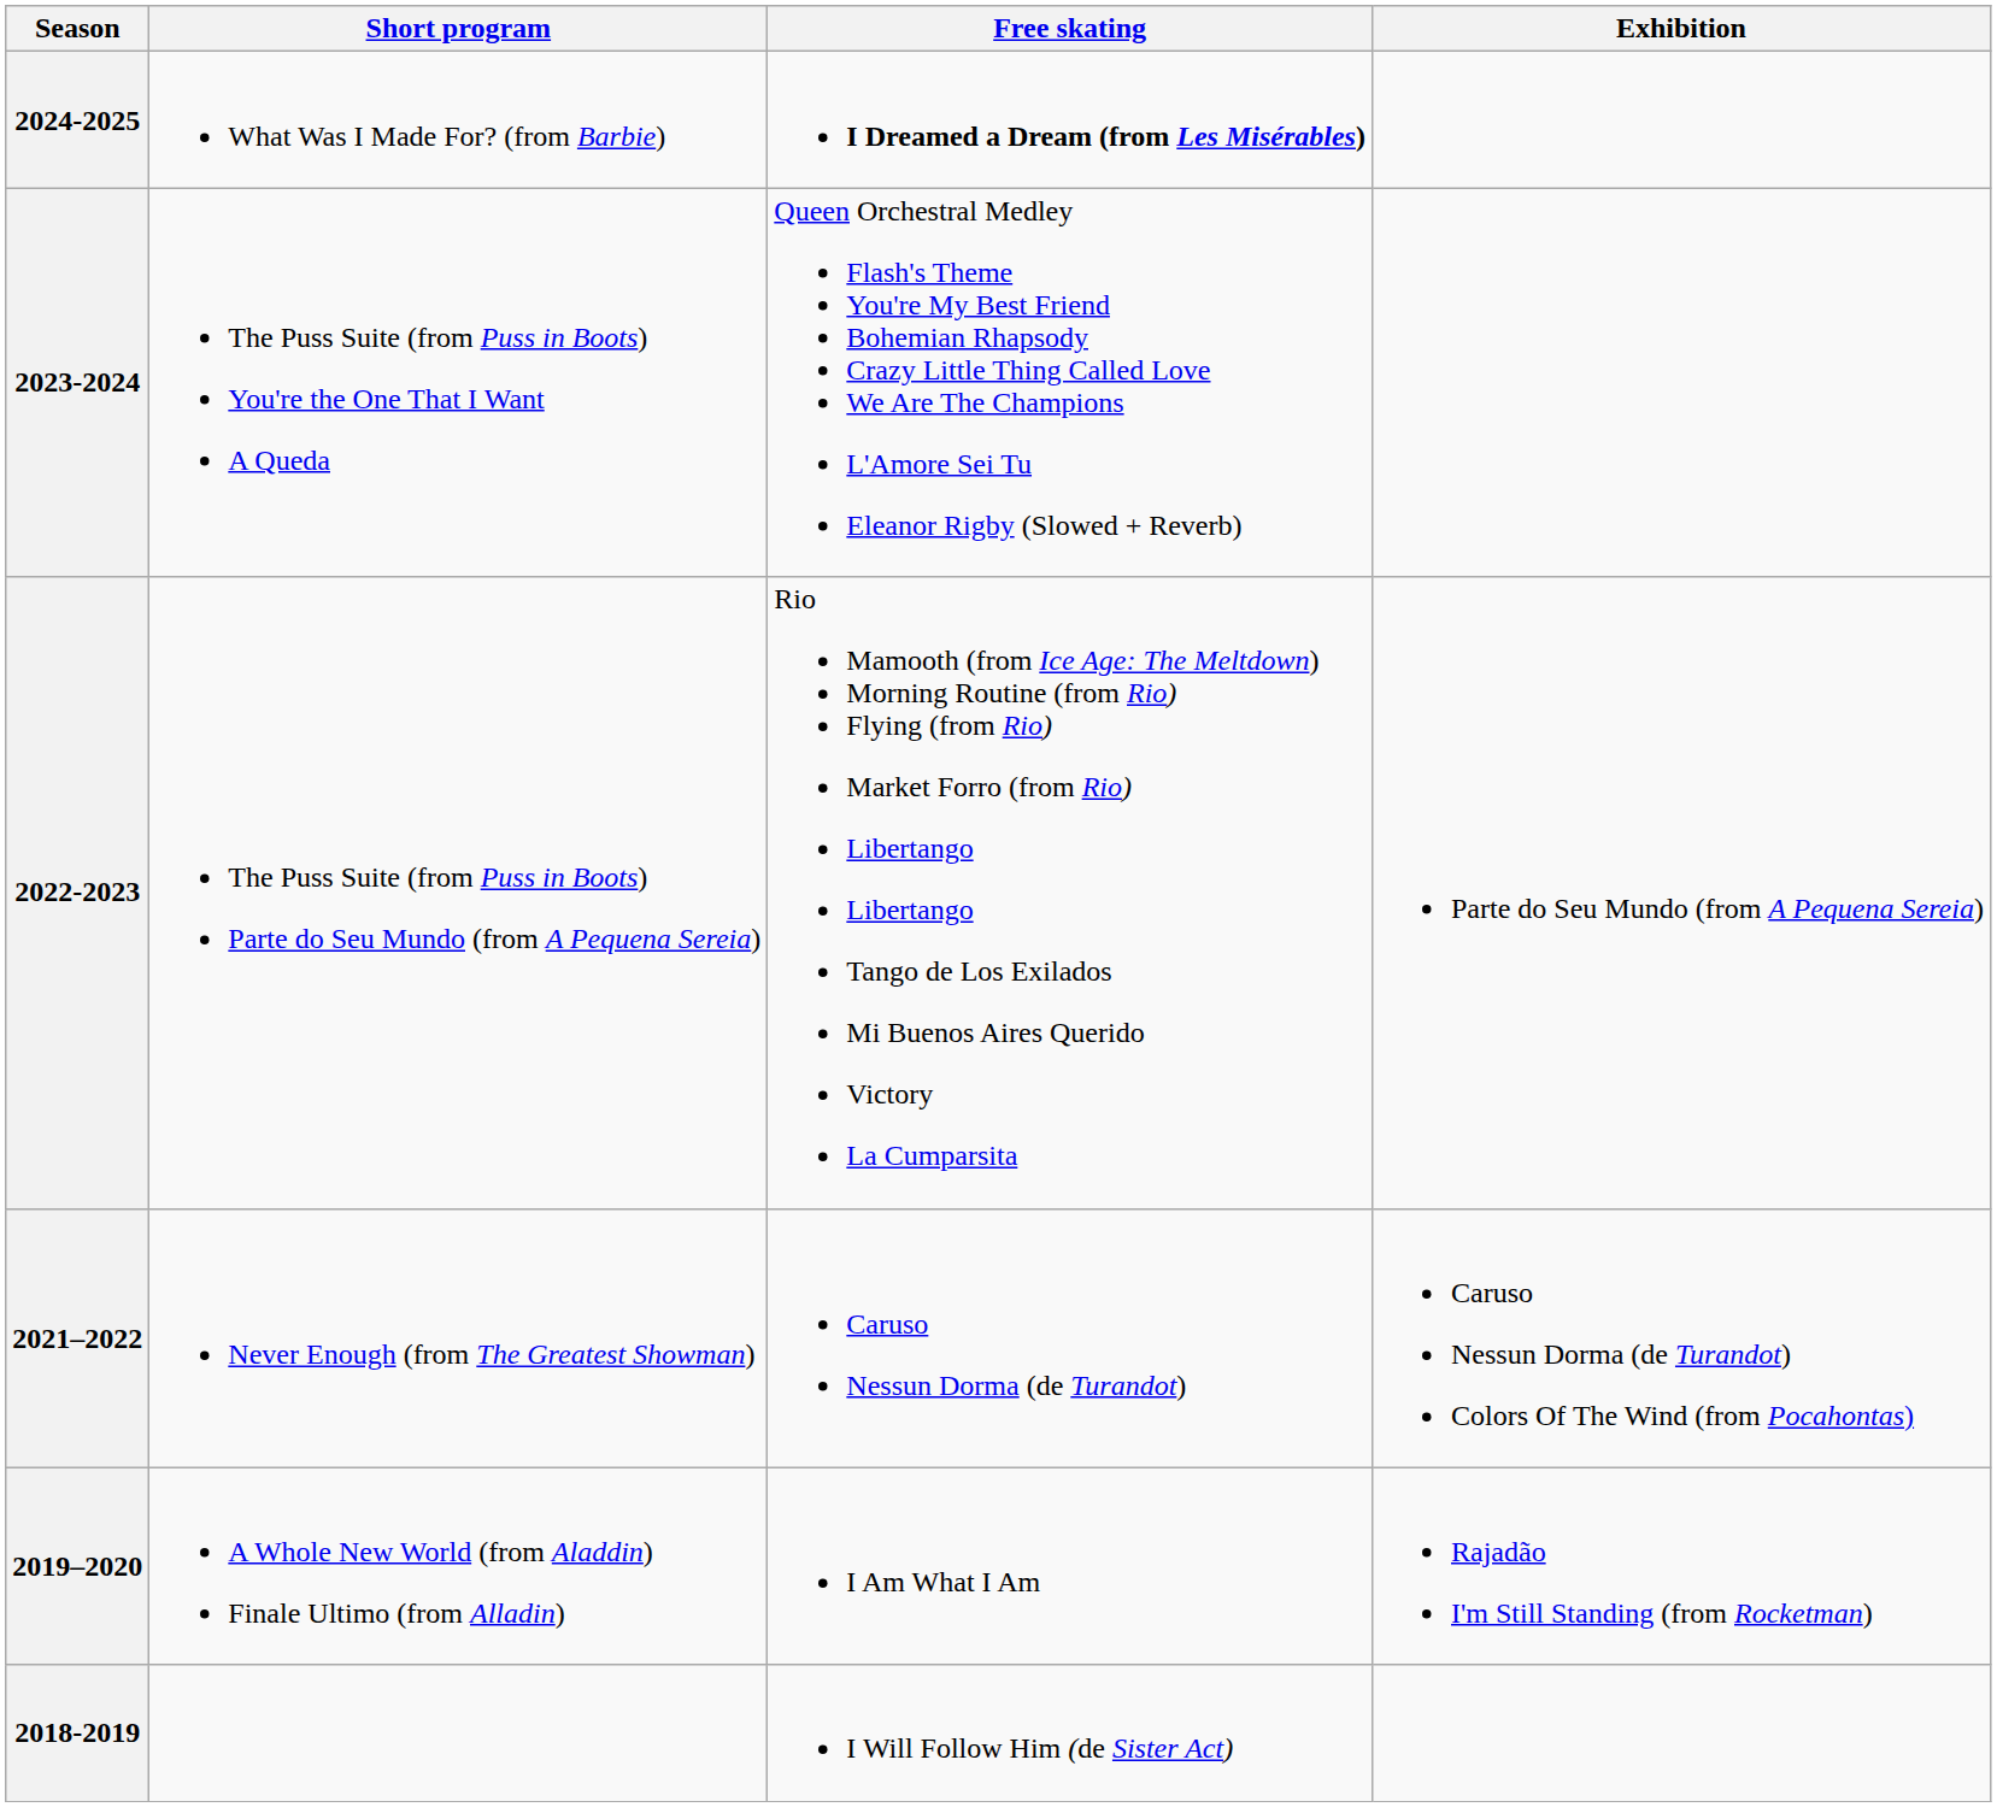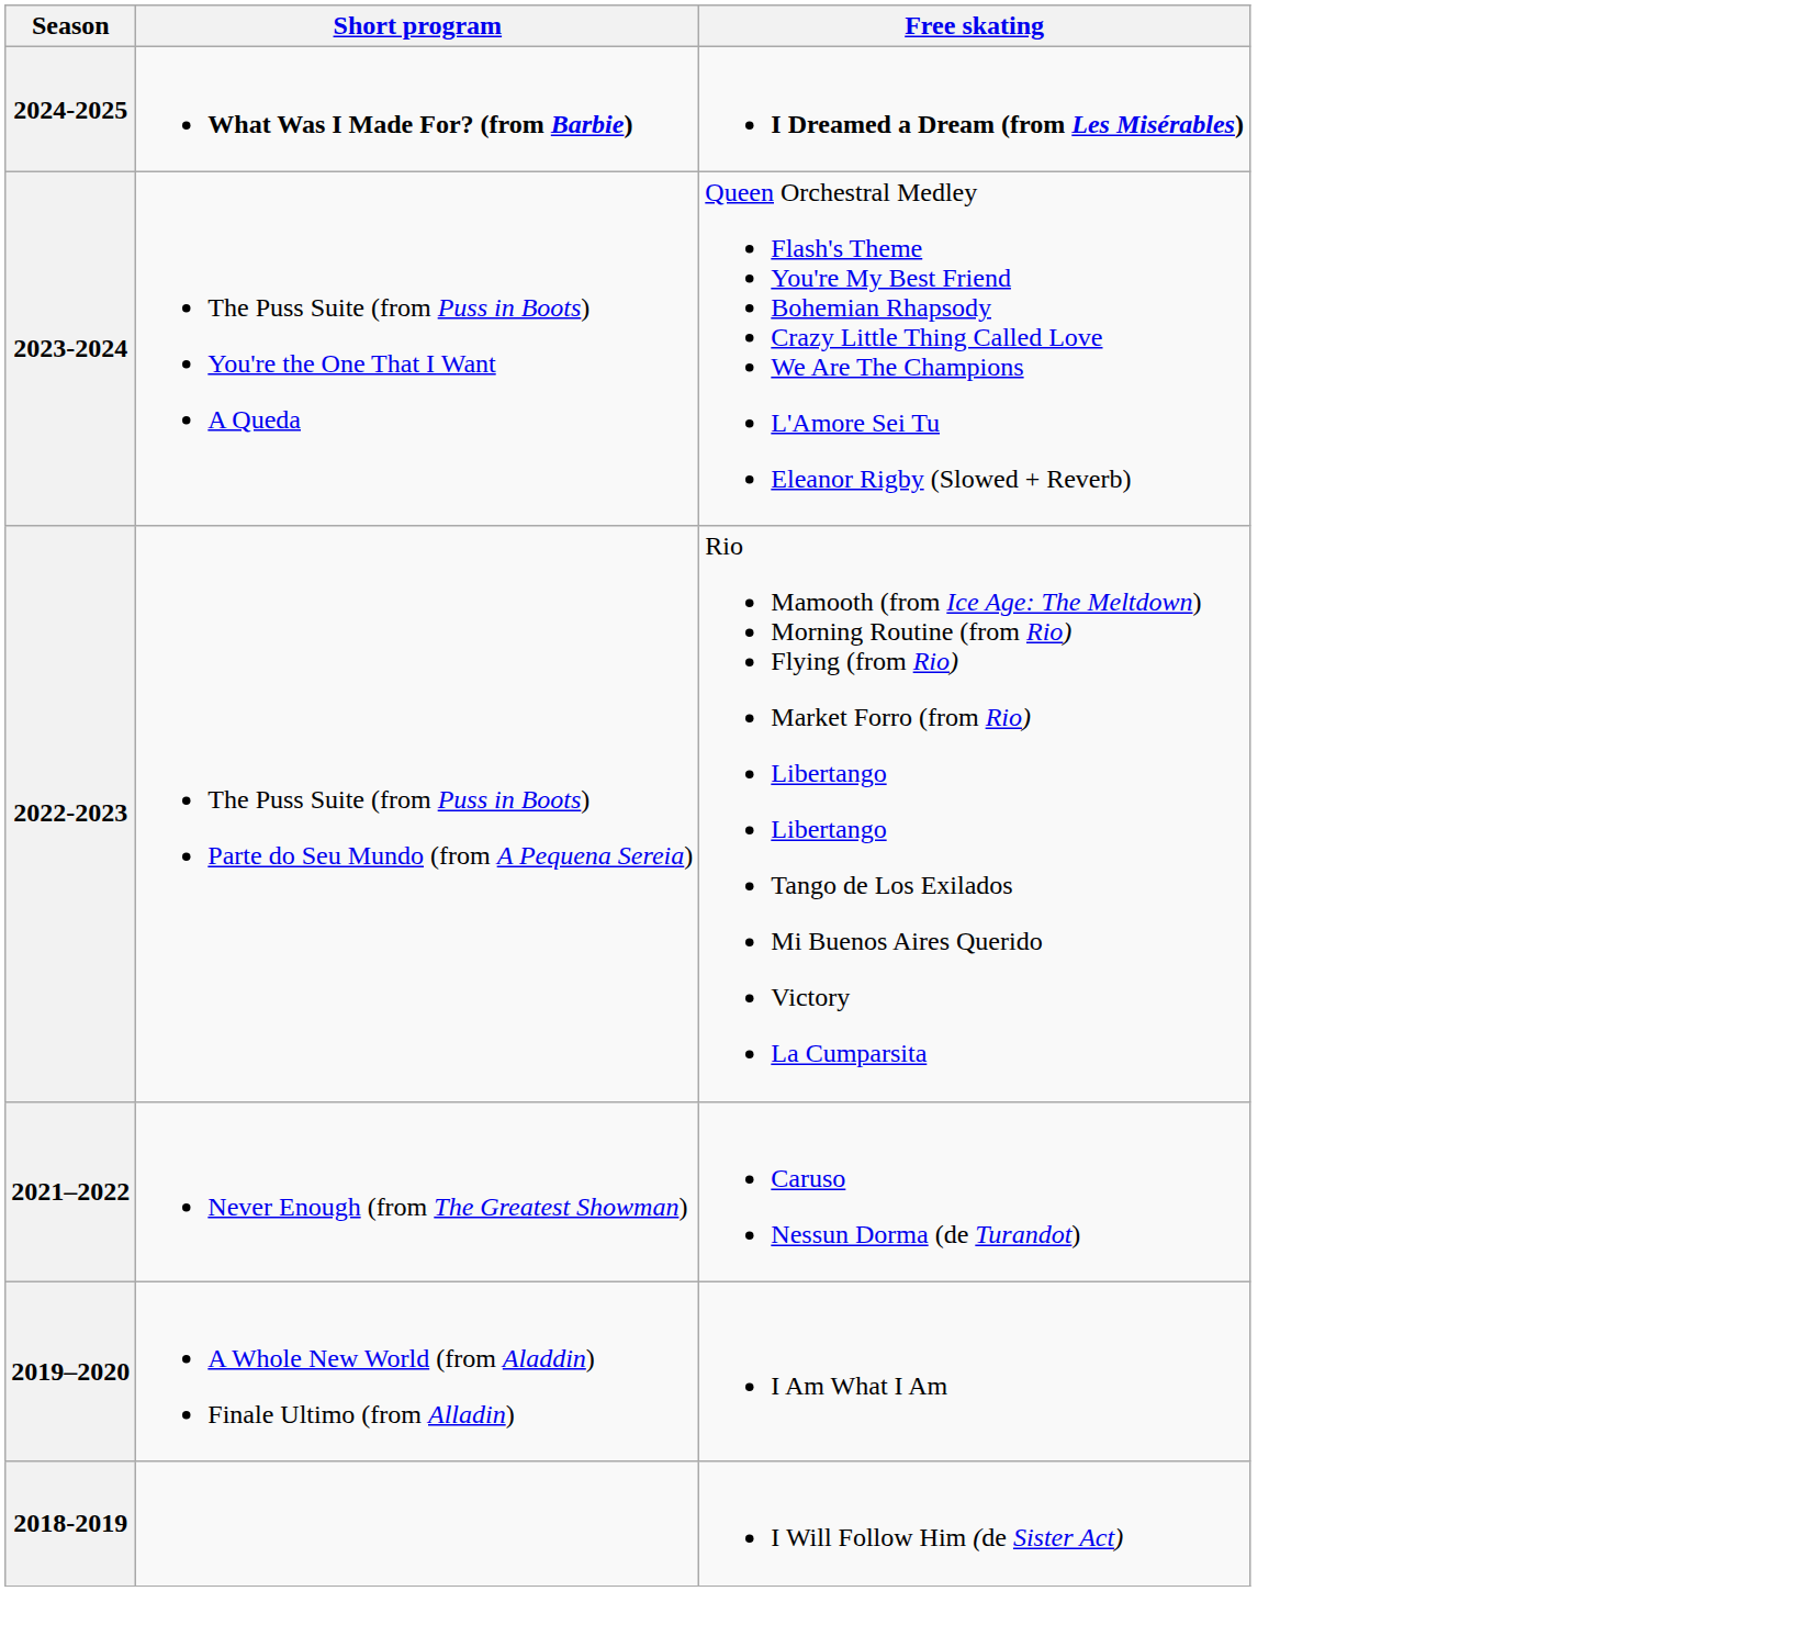 <table class="wikitable">
 <tr>
 <th>Season</th>
 <th><a href='#'>Short program</a></th>
 <th><a href='#'>Free skating</a></th>
-<th>Exhibition</th>
 </tr>
 <tr>
 <th>2024-2025</th>
-<td><br><ul><li>What Was I Made For? (from <em><a href='#'>Barbie</a></em>)</li></ul></td>
+<td><strong><br><ul><li>What Was I Made For? (from <em><a href='#'>Barbie</a></em>)</li></ul></strong></td>
 <td><strong><br><ul><li>I Dreamed a Dream (from <em><a href='#'>Les Misérables</a></em>)</li></ul></strong></td>
-<td></td>
 </tr>
 <tr>
 <th>2023-2024</th>
 <td><br><ul><li>The Puss Suite (from <em><a href='#'>Puss in Boots</a></em>)</li></ul><ul><li><a href='#'>You're the One That I Want</a></li></ul><ul><li><a href='#'>A Queda</a></li></ul></td>
 <td><a href='#'>Queen</a> Orchestral Medley<br><ul><li><a href='#'>Flash's Theme</a></li><li><a href='#'>You're My Best Friend</a></li><li><a href='#'>Bohemian Rhapsody</a></li><li><a href='#'>Crazy Little Thing Called Love</a></li><li><a href='#'>We Are The Champions</a></li></ul><ul><li><a href='#'>L'Amore Sei Tu</a></li></ul><ul><li><a href='#'>Eleanor Rigby</a> (Slowed + Reverb)</li></ul></td>
-<td></td>
 </tr>
 <tr>
 <th>2022-2023</th>
 <td><br><ul><li>The Puss Suite (from <em><a href='#'>Puss in Boots</a></em>)</li></ul><ul><li><a href='#'>Parte do Seu Mundo</a> (from <em><a href='#'>A Pequena Sereia</a></em>)</li></ul></td>
 <td>Rio<br><ul><li>Mamooth (from <em><a href='#'>Ice Age: The Meltdown</a></em>)</li><li>Morning Routine (from <em><a href='#'>Rio</a>)</em></li><li>Flying (from <em><a href='#'>Rio</a>)</em></li></ul><ul><li>Market Forro (from <em><a href='#'>Rio</a>)</em></li></ul><ul><li><a href='#'>Libertango</a></li></ul><ul><li><a href='#'>Libertango</a></li></ul><ul><li>Tango de Los Exilados</li></ul><ul><li>Mi Buenos Aires Querido</li></ul><ul><li>Victory</li></ul><ul><li><a href='#'>La Cumparsita</a></li></ul></td>
-<td><br><ul><li>Parte do Seu Mundo (from <a href='#'><em>A Pequena Sereia</em></a>)</li></ul></td>
 </tr>
 <tr>
 <th>2021–2022</th>
 <td><br><ul><li><a href='#'>Never Enough</a> (from <em><a href='#'>The Greatest Showman</a></em>)</li></ul></td>
 <td><br><ul><li><a href='#'>Caruso</a></li></ul><ul><li><a href='#'>Nessun Dorma</a>  (de <em><a href='#'>Turandot</a></em>)</li></ul></td>
-<td><br><ul><li>Caruso</li></ul><ul><li>Nessun Dorma  (de <em><a href='#'>Turandot</a></em>)</li></ul><ul><li>Colors Of The Wind (from <em><a href='#'>Pocahontas</a></em><a href='#'>)</a></li></ul></td>
 </tr>
 <tr>
 <th>2019–2020</th>
 <td><br><ul><li><a href='#'>A Whole New World</a> (from <em><a href='#'>Aladdin</a></em>)</li></ul><ul><li>Finale Ultimo (from <em><a href='#'>Alladin</a></em>)</li></ul></td>
 <td><br><ul><li>I Am What I Am</li></ul></td>
-<td><br><ul><li><a href='#'>Rajadão</a></li></ul><ul><li><a href='#'>I'm Still Standing</a> (from <a href='#'><em>Rocketman</em></a>)</li></ul></td>
 </tr>
 <tr>
 <th>2018-2019</th>
 <td></td>
 <td><br><ul><li>I Will Follow Him <em>(</em>de <em><a href='#'>Sister Act</a>)</em></li></ul></td>
-<td></td>
 </tr>
 </table>
